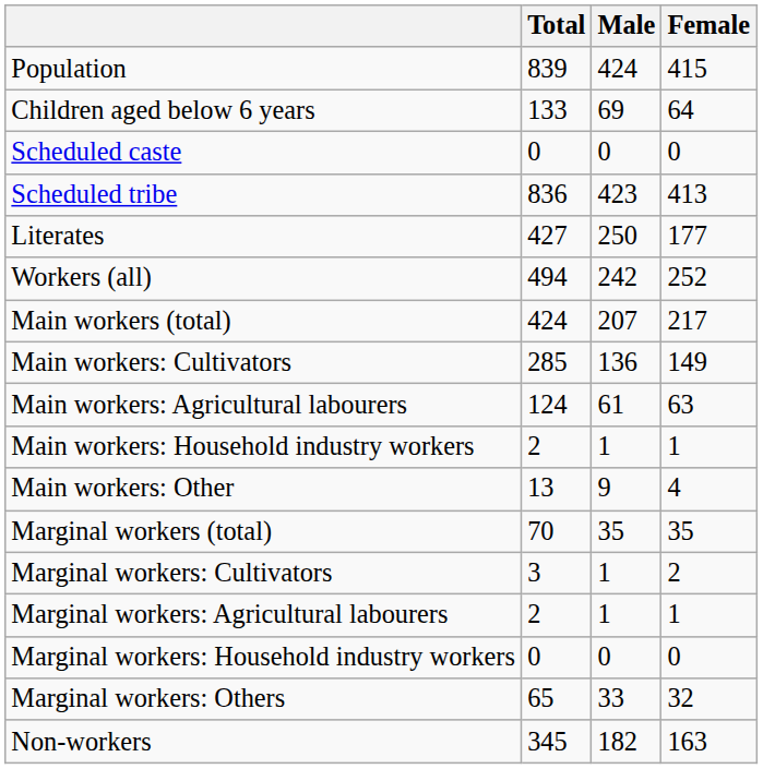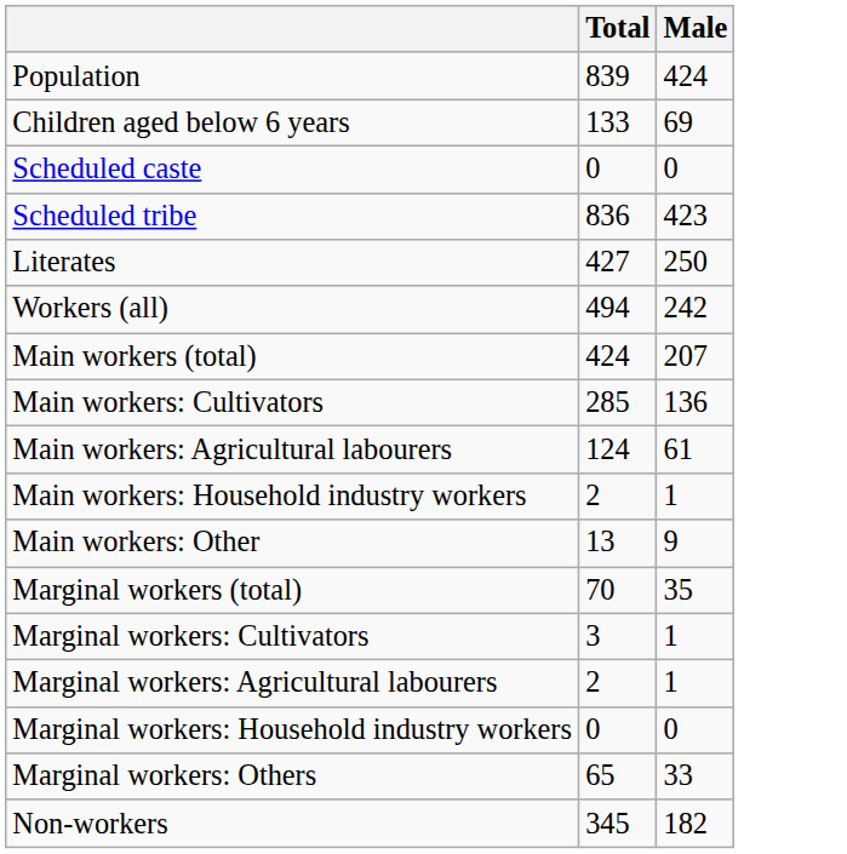 <table class="wikitable sortable">
 <tr>
 <th></th>
 <th>Total</th>
 <th>Male</th>
-<th>Female</th>
 </tr>
 <tr>
 <td>Population</td>
 <td>839</td>
 <td>424</td>
-<td>415</td>
 </tr>
 <tr>
 <td>Children aged below 6 years</td>
 <td>133</td>
 <td>69</td>
-<td>64</td>
 </tr>
 <tr>
 <td><a href='#'>Scheduled caste</a></td>
-<td>0</td>
 <td>0</td>
 <td>0</td>
 </tr>
 <tr>
 <td><a href='#'>Scheduled tribe</a></td>
 <td>836</td>
 <td>423</td>
-<td>413</td>
 </tr>
 <tr>
 <td>Literates</td>
 <td>427</td>
 <td>250</td>
-<td>177</td>
 </tr>
 <tr>
 <td>Workers (all)</td>
 <td>494</td>
 <td>242</td>
-<td>252</td>
 </tr>
 <tr>
 <td>Main workers (total)</td>
 <td>424</td>
 <td>207</td>
-<td>217</td>
 </tr>
 <tr>
 <td>Main workers: Cultivators</td>
 <td>285</td>
 <td>136</td>
-<td>149</td>
 </tr>
 <tr>
 <td>Main workers: Agricultural labourers</td>
 <td>124</td>
 <td>61</td>
-<td>63</td>
 </tr>
 <tr>
 <td>Main workers: Household industry workers</td>
 <td>2</td>
-<td>1</td>
 <td>1</td>
 </tr>
 <tr>
 <td>Main workers: Other</td>
 <td>13</td>
 <td>9</td>
-<td>4</td>
 </tr>
 <tr>
 <td>Marginal workers (total)</td>
 <td>70</td>
-<td>35</td>
 <td>35</td>
 </tr>
 <tr>
 <td>Marginal workers: Cultivators</td>
 <td>3</td>
 <td>1</td>
-<td>2</td>
 </tr>
 <tr>
 <td>Marginal workers: Agricultural labourers</td>
 <td>2</td>
 <td>1</td>
-<td>1</td>
 </tr>
 <tr>
 <td>Marginal workers: Household industry workers</td>
-<td>0</td>
 <td>0</td>
 <td>0</td>
 </tr>
 <tr>
 <td>Marginal workers: Others</td>
 <td>65</td>
 <td>33</td>
-<td>32</td>
 </tr>
 <tr>
 <td>Non-workers</td>
 <td>345</td>
 <td>182</td>
-<td>163</td>
 </tr>
 </table>
